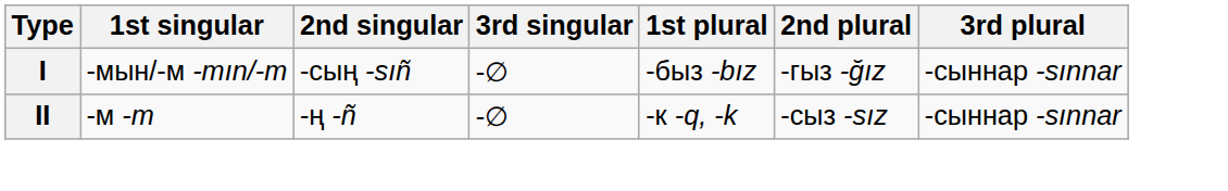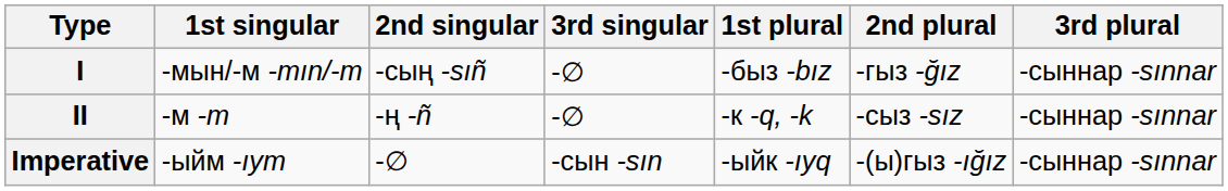 <table class=wikitable>
 <tr>
 <th>Type</th>
 <th>1st singular</th>
 <th>2nd singular</th>
 <th>3rd singular</th>
 <th>1st plural</th>
 <th>2nd plural</th>
 <th>3rd plural</th>
 </tr>
 <tr>
 <th>I</th>
 <td>-мын/-м <em>-mın/-m</em></td>
 <td>-сың <em>-sıñ</em></td>
 <td>-∅</td>
 <td>-быз <em>-bız</em></td>
 <td>-гыз <em>-ğız</em></td>
 <td>-сыннар <em>-sınnar</em></td>
 </tr>
 <tr>
 <th>II</th>
 <td>-м <em>-m</em></td>
 <td>-ң <em>-ñ</em></td>
 <td>-∅</td>
 <td>-к <em>-q, -k</em></td>
 <td>-сыз <em>-sız</em></td>
 <td>-сыннар <em>-sınnar</em></td>
 </tr>
+<tr>
+<th>Imperative</th>
+<td>-ыйм <em>-ıym</em></td>
+<td>-∅</td>
+<td>-сын <em>-sın</em></td>
+<td>-ыйк <em>-ıyq</em></td>
+<td>-(ы)гыз <em>-ığız</em></td>
+<td>-сыннар <em>-sınnar</em></td>
+</tr>
 </table>
